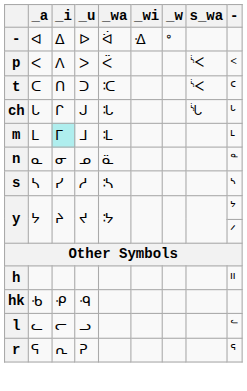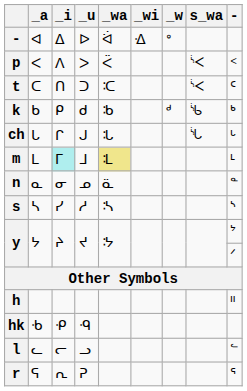 <table class="wikitable">
 <tr>
 <th></th>
 <th>_a</th>
 <th>_i</th>
 <th>_u</th>
 <th>_wa</th>
 <th>_wi</th>
 <th>_w</th>
 <th>s_wa</th>
 <th>-</th>
 </tr>
 <tr>
 <th>-</th>
 <td>ᐊ</td>
 <td>ᐃ</td>
 <td>ᐅ</td>
 <td>ᐛ</td>
 <td>ᐎ</td>
 <td>ᐤ</td>
 <td></td>
 <td></td>
 </tr>
 <tr>
 <th>p</th>
 <td>ᐸ</td>
 <td>ᐱ</td>
 <td>ᐳ</td>
 <td>ᑈ</td>
 <td></td>
 <td></td>
 <td>ᔌ</td>
 <td>ᑉ</td>
 </tr>
 <tr>
 <th>t</th>
 <td>ᑕ</td>
 <td>ᑎ</td>
 <td>ᑐ</td>
 <td>ᑥ</td>
 <td></td>
 <td></td>
 <td>ᔌ</td>
 <td>ᑦ</td>
 </tr>
 <tr>
+<th>k</th>
+<td>ᑲ</td>
+<td>ᑭ</td>
+<td>ᑯ</td>
+<td>ᒂ</td>
+<td></td>
+<td>ᒄ</td>
+<td>ᔎ</td>
+<td>ᒃ</td>
+</tr>
+<tr>
 <th>ch</th>
 <td>ᒐ</td>
 <td>ᒋ</td>
 <td>ᒍ</td>
 <td>ᒠ</td>
 <td></td>
 <td></td>
 <td>ᔏ</td>
 <td>ᒡ</td>
 </tr>
 <tr>
 <th>m</th>
 <td>ᒪ</td>
 <td style="background: paleturquoise;">ᒥ</td>
 <td>ᒧ</td>
-<td>ᒺ</td>
+<td style="background: khaki;">ᒺ</td>
 <td></td>
 <td></td>
 <td></td>
 <td>ᒻ</td>
 </tr>
 <tr>
 <th>n</th>
 <td>ᓇ</td>
 <td>ᓂ</td>
 <td>ᓄ</td>
 <td>ᓏ</td>
 <td></td>
 <td></td>
 <td></td>
 <td>ᓐ</td>
 </tr>
 <tr>
 <th>s</th>
 <td>ᓴ</td>
 <td>ᓯ</td>
 <td>ᓱ</td>
 <td>ᔄ</td>
 <td></td>
 <td></td>
 <td></td>
 <td>ᔅ</td>
 </tr>
 <tr>
 <th rowspan=2>y</th>
 <td rowspan=2>ᔭ</td>
 <td rowspan=2>ᔨ</td>
 <td rowspan=2>ᔪ</td>
 <td rowspan=2>ᔽ</td>
 <td rowspan=2></td>
 <td rowspan=2></td>
 <td rowspan=2></td>
 <td>ᔾ</td>
 </tr>
 <tr>
 <td>ᐟ</td>
 </tr>
 <tr>
 <th colspan="9">Other Symbols</th>
 </tr>
 <tr>
 <th>h</th>
 <td></td>
 <td></td>
 <td></td>
 <td></td>
 <td></td>
 <td></td>
 <td></td>
 <td>ᐦ</td>
 </tr>
 <tr>
 <th>hk</th>
 <td>ᑾ</td>
 <td>ᑶ</td>
 <td>ᑴ</td>
 <td></td>
 <td></td>
 <td></td>
 <td></td>
 </tr>
 <tr>
 <th>l</th>
 <td>ᓚ</td>
 <td>ᓕ</td>
 <td>ᓗ</td>
 <td></td>
 <td></td>
 <td></td>
 <td></td>
 <td>ᓪ</td>
 </tr>
 <tr>
 <th>r</th>
 <td>ᕋ</td>
 <td>ᕆ</td>
 <td>ᕈ</td>
 <td></td>
 <td></td>
 <td></td>
 <td></td>
 <td>ᕐ</td>
 </tr>
 </table>
